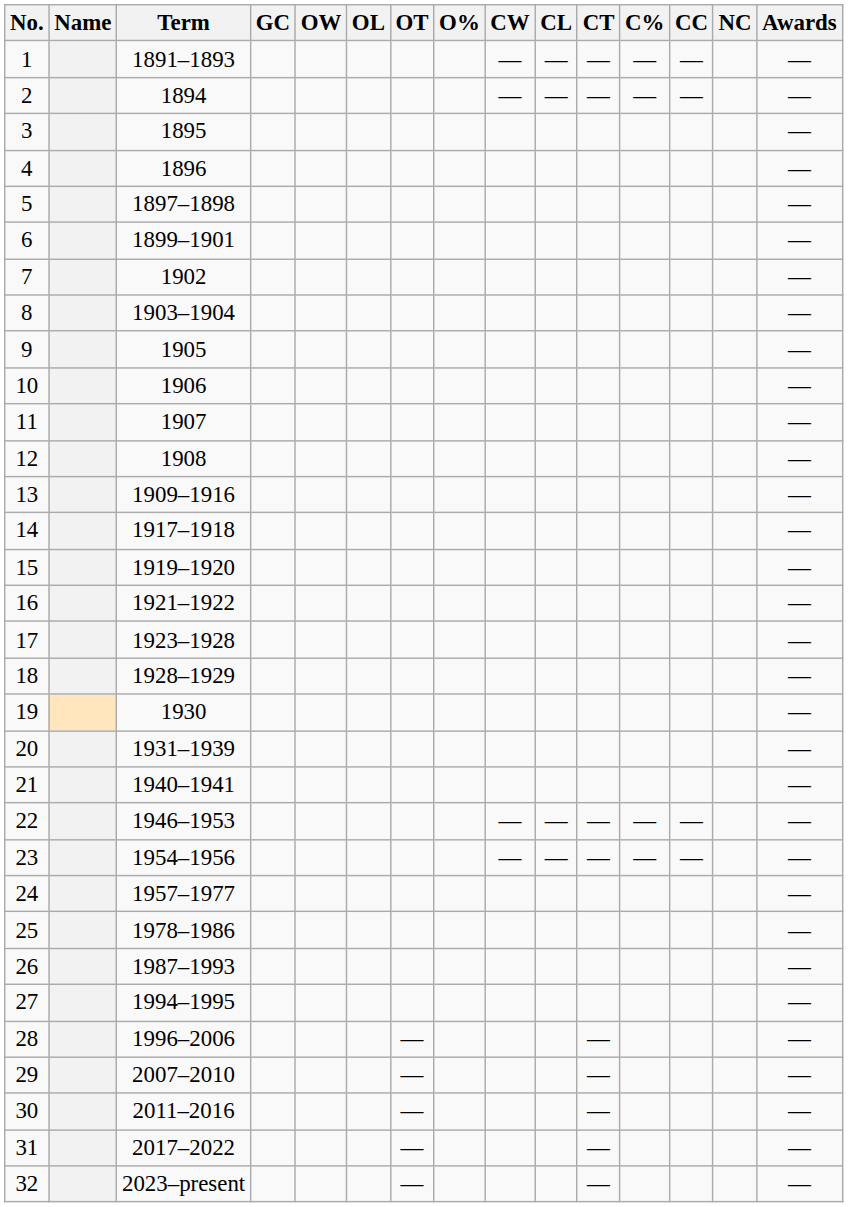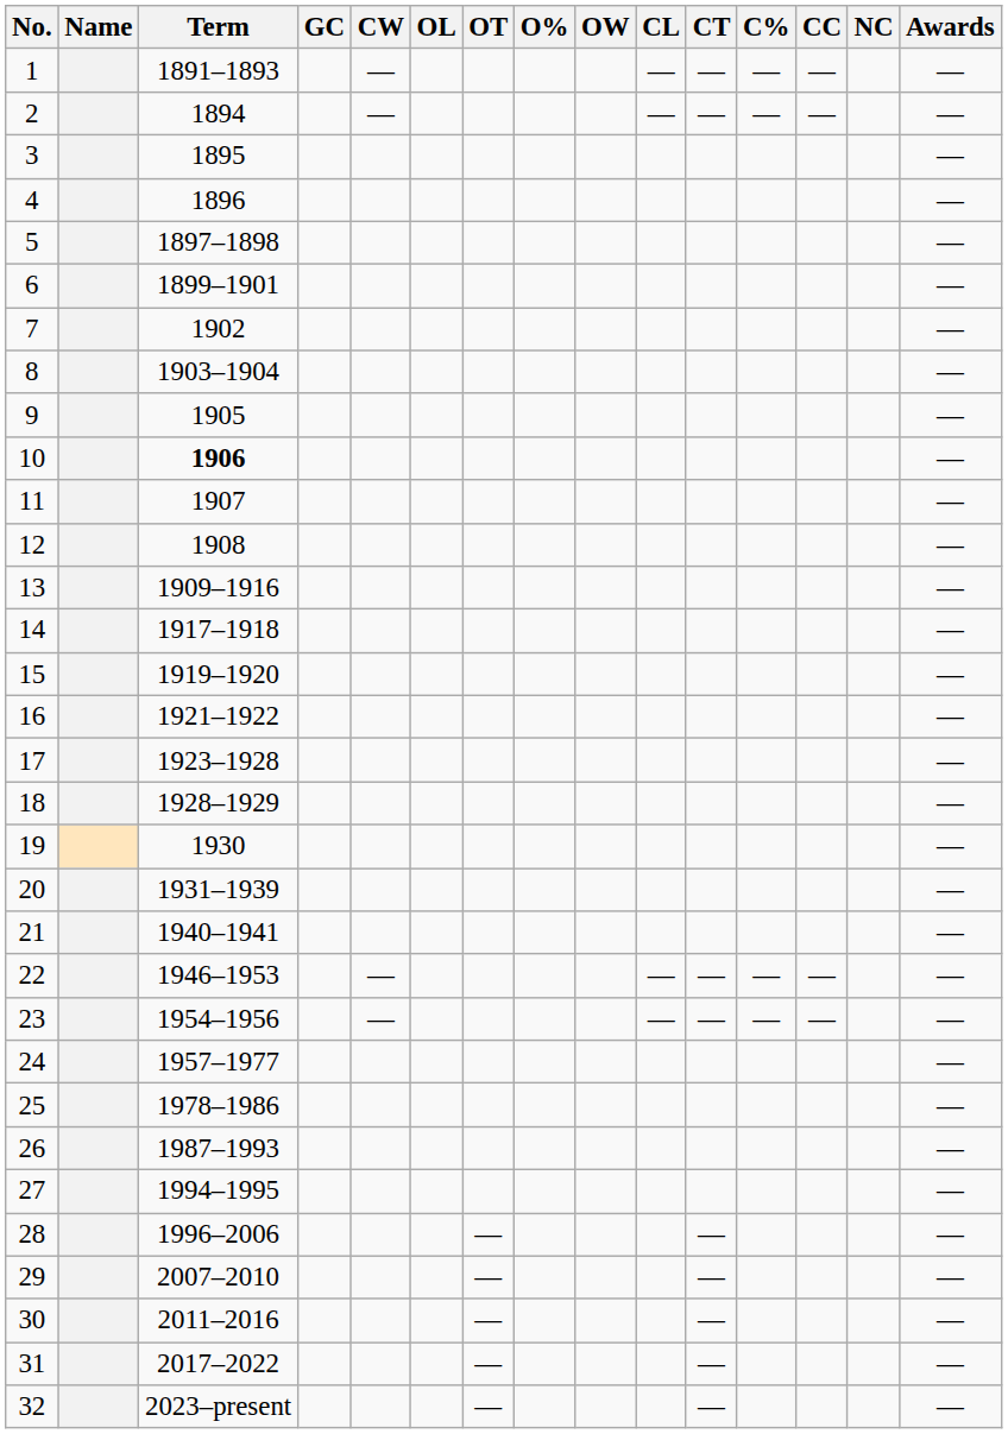 <table class="wikitable sortable" style="text-align:center">
 <tr>
 <th scope="col" class="unsortable">No.</th>
 <th scope="col">Name</th>
 <th scope="col">Term<br></th>
 <th scope="col">GC</th>
-<th scope="col">OW</th>
+<th scope="col">CW</th>
 <th scope="col">OL</th>
 <th scope="col">OT</th>
 <th scope="col">O%</th>
-<th scope="col">CW</th>
+<th scope="col">OW</th>
 <th scope="col">CL</th>
 <th scope="col">CT</th>
 <th scope="col">C%</th>
 <th scope="col">CC</th>
 <th scope="col">NC</th>
 <th scope="col" class="unsortable">Awards</th>
 </tr>
 <tr>
 <td>1</td>
 <th scope="row"></th>
 <td>1891–1893</td>
 <td></td>
+<td>—</td>
 <td></td>
 <td></td>
 <td></td>
 <td></td>
-<td>—</td>
 <td>—</td>
 <td>—</td>
 <td>—</td>
 <td>—</td>
 <td></td>
 <td>—</td>
 </tr>
 <tr>
 <td>2</td>
 <th scope="row"></th>
 <td>1894</td>
 <td></td>
+<td>—</td>
 <td></td>
 <td></td>
 <td></td>
 <td></td>
-<td>—</td>
 <td>—</td>
 <td>—</td>
 <td>—</td>
 <td>—</td>
 <td></td>
 <td>—</td>
 </tr>
 <tr>
 <td>3</td>
 <th scope="row"></th>
 <td>1895</td>
 <td></td>
 <td></td>
 <td></td>
 <td></td>
 <td></td>
 <td></td>
 <td></td>
 <td></td>
 <td></td>
 <td></td>
 <td></td>
 <td>—</td>
 </tr>
 <tr>
 <td>4</td>
 <th scope="row"></th>
 <td>1896</td>
 <td></td>
 <td></td>
 <td></td>
 <td></td>
 <td></td>
 <td></td>
 <td></td>
 <td></td>
 <td></td>
 <td></td>
 <td></td>
 <td>—</td>
 </tr>
 <tr>
 <td>5</td>
 <th scope="row"></th>
 <td>1897–1898</td>
 <td></td>
 <td></td>
 <td></td>
 <td></td>
 <td></td>
 <td></td>
 <td></td>
 <td></td>
 <td></td>
 <td></td>
 <td></td>
 <td>—</td>
 </tr>
 <tr>
 <td>6</td>
 <th scope="row"></th>
 <td>1899–1901</td>
 <td></td>
 <td></td>
 <td></td>
 <td></td>
 <td></td>
 <td></td>
 <td></td>
 <td></td>
 <td></td>
 <td></td>
 <td></td>
 <td>—</td>
 </tr>
 <tr>
 <td>7</td>
 <th scope="row"></th>
 <td>1902</td>
 <td></td>
 <td></td>
 <td></td>
 <td></td>
 <td></td>
 <td></td>
 <td></td>
 <td></td>
 <td></td>
 <td></td>
 <td></td>
 <td>—</td>
 </tr>
 <tr>
 <td>8</td>
 <th scope="row"></th>
 <td>1903–1904</td>
 <td></td>
 <td></td>
 <td></td>
 <td></td>
 <td></td>
 <td></td>
 <td></td>
 <td></td>
 <td></td>
 <td></td>
 <td></td>
 <td>—</td>
 </tr>
 <tr>
 <td>9</td>
 <th scope="row"></th>
 <td>1905</td>
 <td></td>
 <td></td>
 <td></td>
 <td></td>
 <td></td>
 <td></td>
 <td></td>
 <td></td>
 <td></td>
 <td></td>
 <td></td>
 <td>—</td>
 </tr>
 <tr>
 <td>10</td>
 <th scope="row"></th>
-<td>1906</td>
+<td><strong>1906</strong></td>
 <td></td>
 <td></td>
 <td></td>
 <td></td>
 <td></td>
 <td></td>
 <td></td>
 <td></td>
 <td></td>
 <td></td>
 <td></td>
 <td>—</td>
 </tr>
 <tr>
 <td>11</td>
 <th scope="row"></th>
 <td>1907</td>
 <td></td>
 <td></td>
 <td></td>
 <td></td>
 <td></td>
 <td></td>
 <td></td>
 <td></td>
 <td></td>
 <td></td>
 <td></td>
 <td>—</td>
 </tr>
 <tr>
 <td>12</td>
 <th scope="row"></th>
 <td>1908</td>
 <td></td>
 <td></td>
 <td></td>
 <td></td>
 <td></td>
 <td></td>
 <td></td>
 <td></td>
 <td></td>
 <td></td>
 <td></td>
 <td>—</td>
 </tr>
 <tr>
 <td>13</td>
 <th scope="row"></th>
 <td>1909–1916</td>
 <td></td>
 <td></td>
 <td></td>
 <td></td>
 <td></td>
 <td></td>
 <td></td>
 <td></td>
 <td></td>
 <td></td>
 <td></td>
 <td>—</td>
 </tr>
 <tr>
 <td>14</td>
 <th scope="row"></th>
 <td>1917–1918</td>
 <td></td>
 <td></td>
 <td></td>
 <td></td>
 <td></td>
 <td></td>
 <td></td>
 <td></td>
 <td></td>
 <td></td>
 <td></td>
 <td>—</td>
 </tr>
 <tr>
 <td>15</td>
 <th scope="row"></th>
 <td>1919–1920</td>
 <td></td>
 <td></td>
 <td></td>
 <td></td>
 <td></td>
 <td></td>
 <td></td>
 <td></td>
 <td></td>
 <td></td>
 <td></td>
 <td>—</td>
 </tr>
 <tr>
 <td>16</td>
 <th scope="row"></th>
 <td>1921–1922</td>
 <td></td>
 <td></td>
 <td></td>
 <td></td>
 <td></td>
 <td></td>
 <td></td>
 <td></td>
 <td></td>
 <td></td>
 <td></td>
 <td>—</td>
 </tr>
 <tr>
 <td>17</td>
 <th scope="row"></th>
 <td>1923–1928</td>
 <td></td>
 <td></td>
 <td></td>
 <td></td>
 <td></td>
 <td></td>
 <td></td>
 <td></td>
 <td></td>
 <td></td>
 <td></td>
 <td>—</td>
 </tr>
 <tr>
 <td>18</td>
 <th scope="row"></th>
 <td>1928–1929</td>
 <td></td>
 <td></td>
 <td></td>
 <td></td>
 <td></td>
 <td></td>
 <td></td>
 <td></td>
 <td></td>
 <td></td>
 <td></td>
 <td>—</td>
 </tr>
 <tr>
 <td>19</td>
 <td scope="row" align="center" bgcolor=#FFE6BD><strong></strong><sup></sup></td>
 <td>1930</td>
 <td></td>
 <td></td>
 <td></td>
 <td></td>
 <td></td>
 <td></td>
 <td></td>
 <td></td>
 <td></td>
 <td></td>
 <td></td>
 <td>—</td>
 </tr>
 <tr>
 <td>20</td>
 <th scope="row"></th>
 <td>1931–1939</td>
 <td></td>
 <td></td>
 <td></td>
 <td></td>
 <td></td>
 <td></td>
 <td></td>
 <td></td>
 <td></td>
 <td></td>
 <td></td>
 <td>—</td>
 </tr>
 <tr>
 <td>21</td>
 <th scope="row"></th>
 <td>1940–1941</td>
 <td></td>
 <td></td>
 <td></td>
 <td></td>
 <td></td>
 <td></td>
 <td></td>
 <td></td>
 <td></td>
 <td></td>
 <td></td>
 <td>—</td>
 </tr>
 <tr>
 <td>22</td>
 <th scope="row"></th>
 <td>1946–1953</td>
 <td></td>
+<td>—</td>
 <td></td>
 <td></td>
 <td></td>
 <td></td>
-<td>—</td>
 <td>—</td>
 <td>—</td>
 <td>—</td>
 <td>—</td>
 <td></td>
 <td>—</td>
 </tr>
 <tr>
 <td>23</td>
 <th scope="row"></th>
 <td>1954–1956</td>
 <td></td>
+<td>—</td>
 <td></td>
 <td></td>
 <td></td>
 <td></td>
-<td>—</td>
 <td>—</td>
 <td>—</td>
 <td>—</td>
 <td>—</td>
 <td></td>
 <td>—</td>
 </tr>
 <tr>
 <td>24</td>
 <th scope="row"></th>
 <td>1957–1977</td>
 <td></td>
 <td></td>
 <td></td>
 <td></td>
 <td></td>
 <td></td>
 <td></td>
 <td></td>
 <td></td>
 <td></td>
 <td></td>
 <td>—</td>
 </tr>
 <tr>
 <td>25</td>
 <th scope="row"></th>
 <td>1978–1986</td>
 <td></td>
 <td></td>
 <td></td>
 <td></td>
 <td></td>
 <td></td>
 <td></td>
 <td></td>
 <td></td>
 <td></td>
 <td></td>
 <td>—</td>
 </tr>
 <tr>
 <td>26</td>
 <th scope="row"></th>
 <td>1987–1993</td>
 <td></td>
 <td></td>
 <td></td>
 <td></td>
 <td></td>
 <td></td>
 <td></td>
 <td></td>
 <td></td>
 <td></td>
 <td></td>
 <td>—</td>
 </tr>
 <tr>
 <td>27</td>
 <th scope="row"></th>
 <td>1994–1995</td>
 <td></td>
 <td></td>
 <td></td>
 <td></td>
 <td></td>
 <td></td>
 <td></td>
 <td></td>
 <td></td>
 <td></td>
 <td></td>
 <td>—</td>
 </tr>
 <tr>
 <td>28</td>
 <th scope="row"></th>
 <td>1996–2006</td>
 <td></td>
 <td></td>
 <td></td>
 <td>—</td>
 <td></td>
 <td></td>
 <td></td>
 <td>—</td>
 <td></td>
 <td></td>
 <td></td>
 <td>—</td>
 </tr>
 <tr>
 <td>29</td>
 <th scope="row"></th>
 <td>2007–2010</td>
 <td></td>
 <td></td>
 <td></td>
 <td>—</td>
 <td></td>
 <td></td>
 <td></td>
 <td>—</td>
 <td></td>
 <td></td>
 <td></td>
 <td>—</td>
 </tr>
 <tr>
 <td>30</td>
 <th scope="row"></th>
 <td>2011–2016</td>
 <td></td>
 <td></td>
 <td></td>
 <td>—</td>
 <td></td>
 <td></td>
 <td></td>
 <td>—</td>
 <td></td>
 <td></td>
 <td></td>
 <td>—</td>
 </tr>
 <tr>
 <td>31</td>
 <th scope="row"></th>
 <td>2017–2022</td>
 <td></td>
 <td></td>
 <td></td>
 <td>—</td>
 <td></td>
 <td></td>
 <td></td>
 <td>—</td>
 <td></td>
 <td></td>
 <td></td>
 <td>—</td>
 </tr>
 <tr>
 <td>32</td>
 <th scope="row"></th>
 <td>2023–present</td>
 <td></td>
 <td></td>
 <td></td>
 <td>—</td>
 <td></td>
 <td></td>
 <td></td>
 <td>—</td>
 <td></td>
 <td></td>
 <td></td>
 <td>—</td>
 </tr>
 </table>
